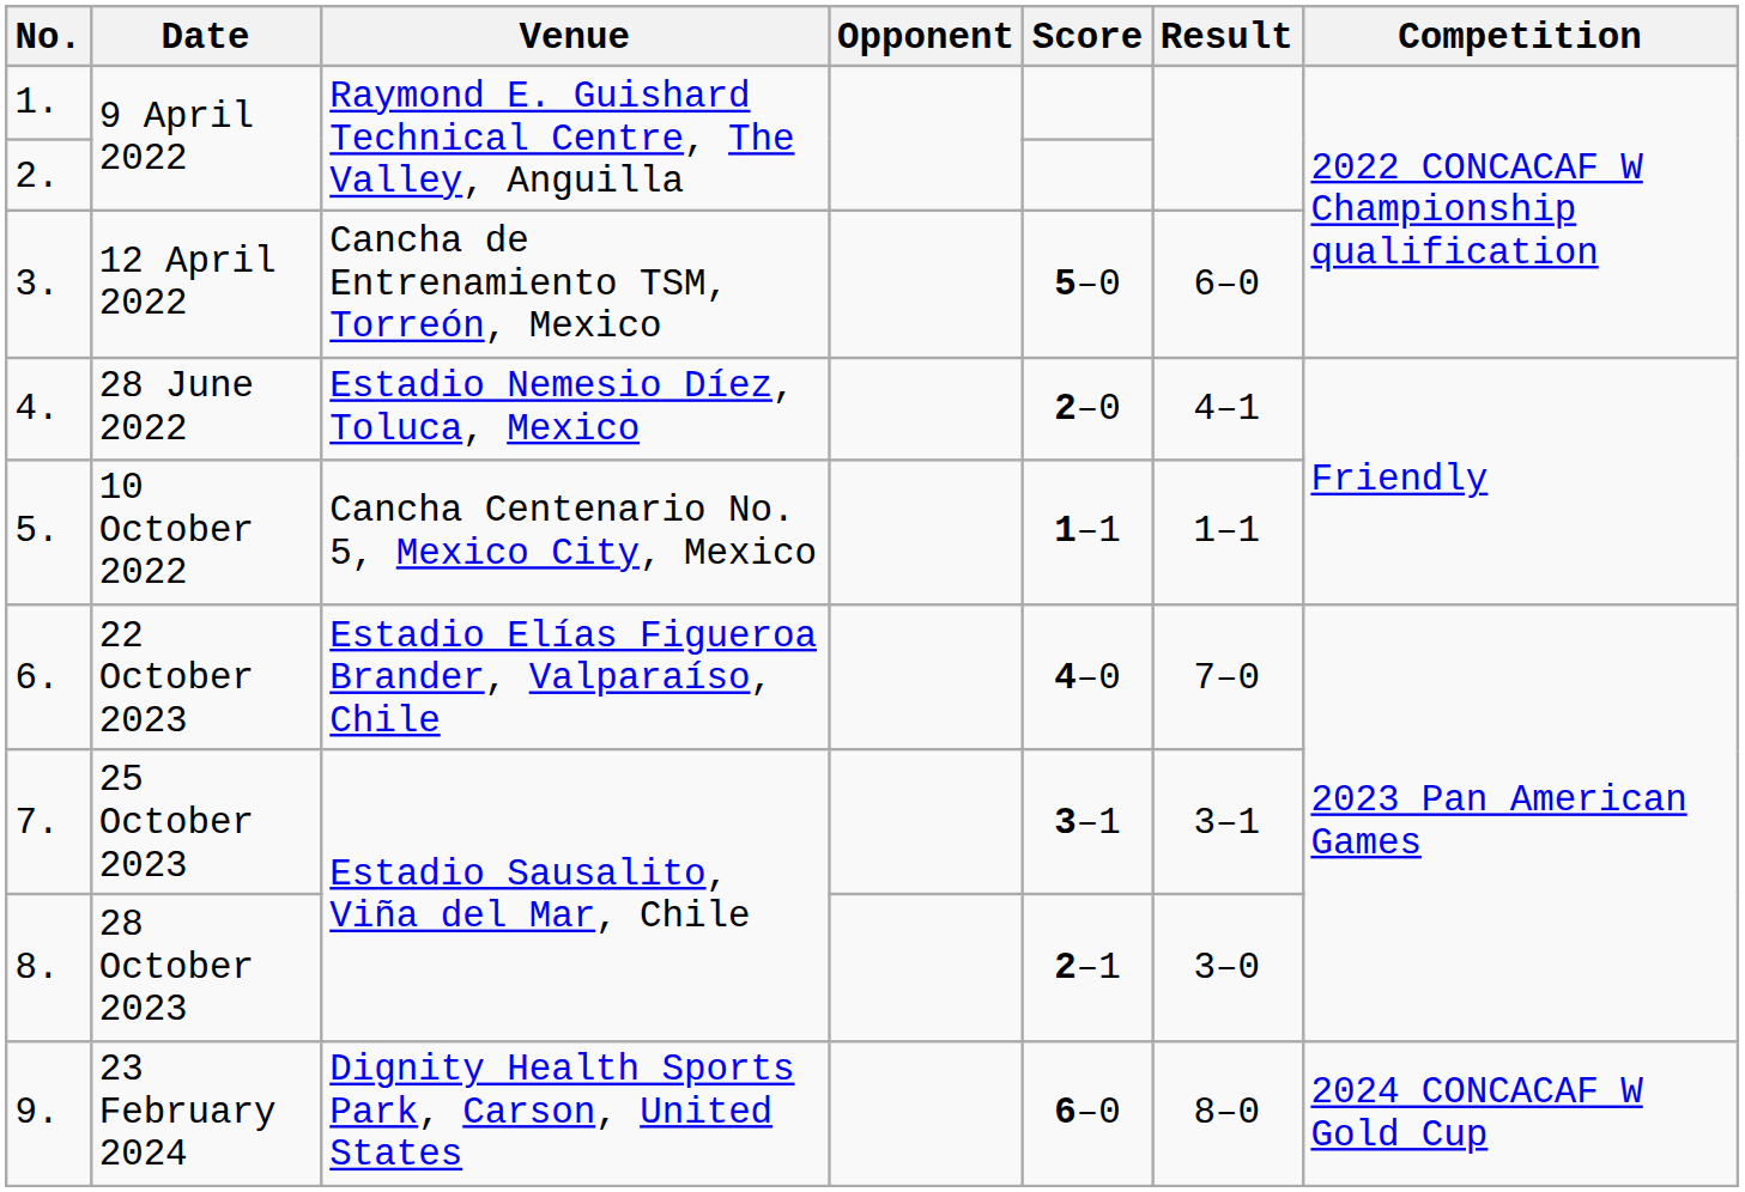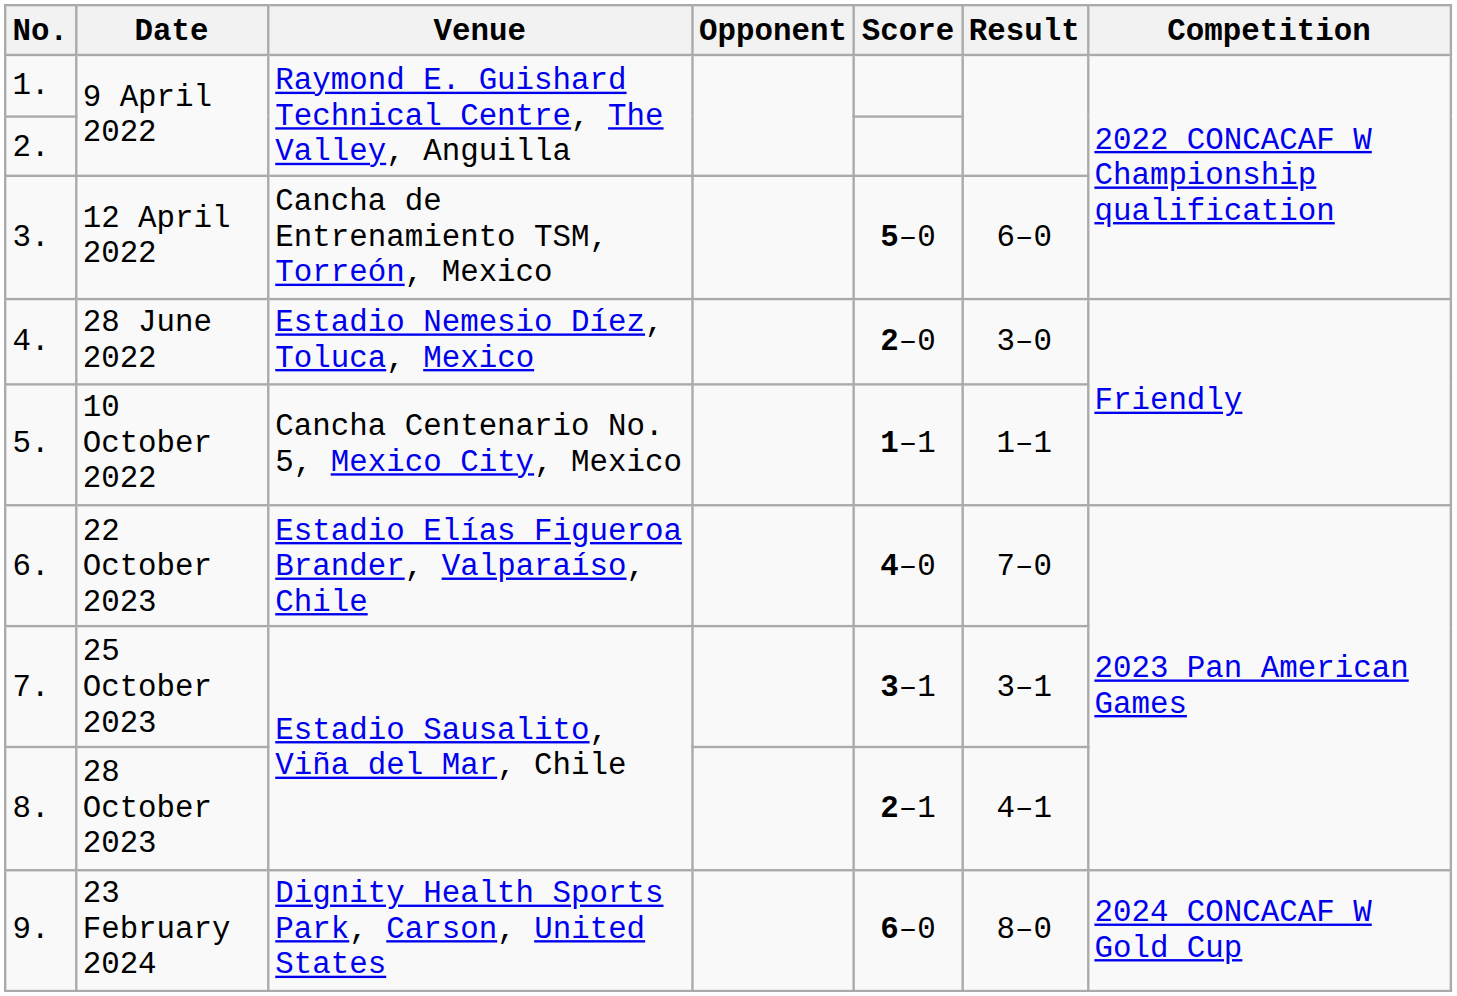 <table class="wikitable">
 <tr>
 <th>No.</th>
 <th>Date</th>
 <th>Venue</th>
 <th>Opponent</th>
 <th>Score</th>
 <th>Result</th>
 <th>Competition</th>
 </tr>
 <tr>
 <td>1.</td>
 <td rowspan=2>9 April 2022</td>
 <td rowspan=2><a href='#'>Raymond E. Guishard Technical Centre</a>, <a href='#'>The Valley</a>, Anguilla</td>
 <td rowspan=2></td>
 <td></td>
 <td rowspan=2></td>
 <td rowspan=3><a href='#'>2022 CONCACAF W Championship qualification</a></td>
 </tr>
 <tr>
 <td>2.</td>
 <td></td>
 </tr>
 <tr>
 <td>3.</td>
 <td>12 April 2022</td>
 <td>Cancha de Entrenamiento TSM, <a href='#'>Torreón</a>, Mexico</td>
 <td></td>
 <td align=center><strong>5</strong>–0</td>
 <td align=center>6–0</td>
 </tr>
 <tr>
 <td>4.</td>
 <td>28 June 2022</td>
 <td><a href='#'>Estadio Nemesio Díez</a>, <a href='#'>Toluca</a>, <a href='#'>Mexico</a></td>
 <td></td>
 <td align=center><strong>2</strong>–0</td>
-<td align=center>4–1</td>
+<td align=center>3–0</td>
 <td rowspan=2><a href='#'>Friendly</a></td>
 </tr>
 <tr>
 <td>5.</td>
 <td>10 October 2022</td>
 <td>Cancha Centenario No. 5, <a href='#'>Mexico City</a>, Mexico</td>
 <td></td>
 <td align=center><strong>1</strong>–1</td>
 <td align=center>1–1</td>
 </tr>
 <tr>
 <td>6.</td>
 <td>22 October 2023</td>
 <td><a href='#'>Estadio Elías Figueroa Brander</a>, <a href='#'>Valparaíso</a>, <a href='#'>Chile</a></td>
 <td></td>
 <td align=center><strong>4</strong>–0</td>
 <td align=center>7–0</td>
 <td rowspan=3><a href='#'>2023 Pan American Games</a></td>
 </tr>
 <tr>
 <td>7.</td>
 <td>25 October 2023</td>
 <td rowspan=2><a href='#'>Estadio Sausalito</a>, <a href='#'>Viña del Mar</a>, Chile</td>
 <td></td>
 <td align=center><strong>3</strong>–1</td>
 <td align=center>3–1</td>
 </tr>
 <tr>
 <td>8.</td>
 <td>28 October 2023</td>
 <td></td>
 <td align=center><strong>2</strong>–1</td>
-<td align=center>3–0</td>
+<td align=center>4–1</td>
 </tr>
 <tr>
 <td>9.</td>
 <td>23 February 2024</td>
 <td><a href='#'>Dignity Health Sports Park</a>, <a href='#'>Carson</a>, <a href='#'>United States</a></td>
 <td></td>
 <td align=center><strong>6</strong>–0</td>
 <td align=center>8–0</td>
 <td><a href='#'>2024 CONCACAF W Gold Cup</a></td>
 </tr>
 <tr>
 </tr>
 </table>
